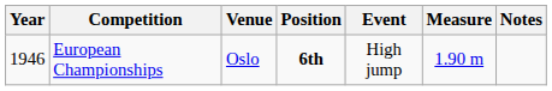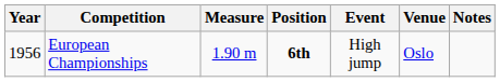 <table class="wikitable" width=50% style="font-size:90%; text-align:center;">
 <tr>
 <th>Year</th>
 <th>Competition</th>
-<th>Venue</th>
+<th>Measure</th>
 <th>Position</th>
 <th>Event</th>
-<th>Measure</th>
+<th>Venue</th>
 <th>Notes</th>
 </tr>
 <tr>
-<td>1946</td>
+<td>1956</td>
 <td align=left><a href='#'>European Championships</a></td>
-<td align=left> <a href='#'>Oslo</a></td>
+<td><a href='#'>1.90 m</a></td>
 <td><strong>6th</strong></td>
 <td>High jump</td>
-<td><a href='#'>1.90 m</a></td>
+<td align=left> <a href='#'>Oslo</a></td>
 <td></td>
 </tr>
 </table>
